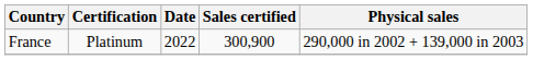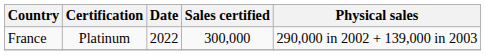 <table class="wikitable sortable">
 <tr>
 <th bgcolor="#ebf5ff">Country</th>
 <th bgcolor="#ebf5ff">Certification</th>
 <th bgcolor="#ebf5ff">Date</th>
 <th bgcolor="#ebf5ff">Sales certified</th>
 <th bgcolor="#ebf5ff">Physical sales</th>
 </tr>
 <tr>
 <td>France</td>
 <td align="center">Platinum</td>
 <td align="center">2022</td>
-<td align="center">300,900</td>
+<td align="center">300,000</td>
 <td align="center">290,000 in 2002 + 139,000 in 2003</td>
 </tr>
 <tr>
 </tr>
 </table>
